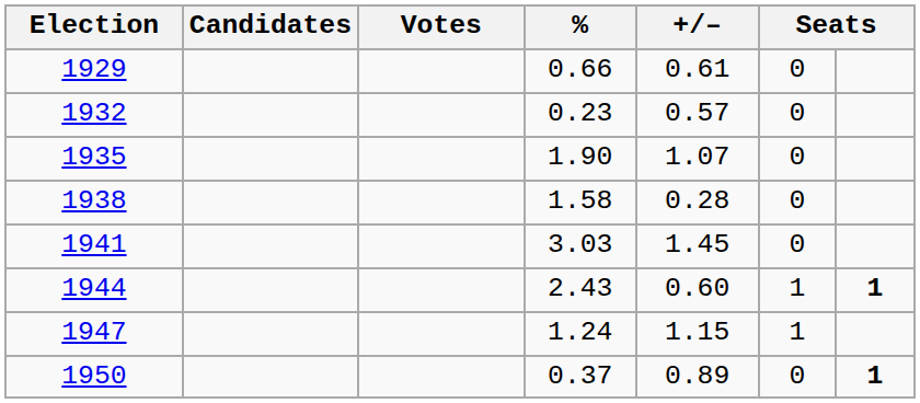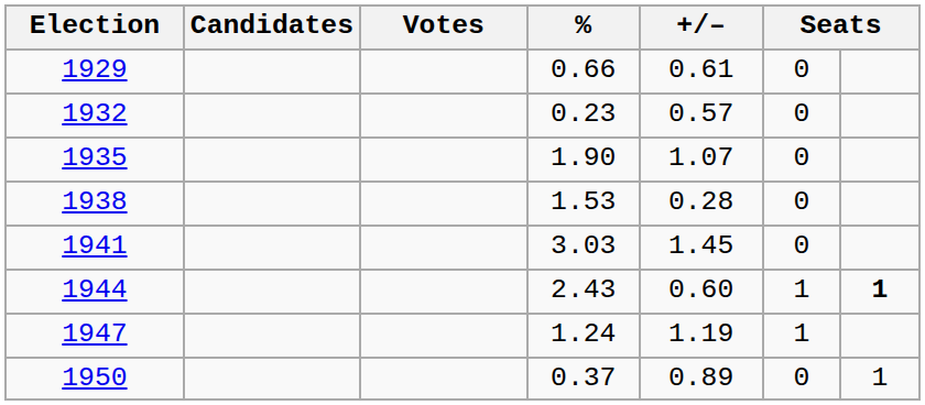 <table class="wikitable" style="font-size:95%; text-align:center;">
 <tr>
 <th width="75">Election</th>
 <th width="70">Candidates</th>
 <th width="70">Votes</th>
 <th width="45">%</th>
 <th width="50">+/–</th>
 <th width="65" colspan=2>Seats</th>
 </tr>
 <tr>
 <td><a href='#'>1929</a></td>
 <td></td>
 <td></td>
 <td>0.66</td>
 <td> 0.61</td>
 <td>0</td>
 <td></td>
 </tr>
 <tr>
 <td><a href='#'>1932</a></td>
 <td></td>
 <td></td>
 <td>0.23</td>
 <td> 0.57</td>
 <td>0</td>
 <td></td>
 </tr>
 <tr>
 <td><a href='#'>1935</a></td>
 <td></td>
 <td></td>
 <td>1.90</td>
 <td> 1.07</td>
 <td>0</td>
 <td></td>
 </tr>
 <tr>
 <td><a href='#'>1938</a></td>
 <td></td>
 <td></td>
-<td>1.58</td>
+<td>1.53</td>
 <td> 0.28</td>
 <td>0</td>
 <td></td>
 </tr>
 <tr>
 <td><a href='#'>1941</a></td>
 <td></td>
 <td></td>
 <td>3.03</td>
 <td> 1.45</td>
 <td>0</td>
 <td></td>
 </tr>
 <tr>
 <td><a href='#'>1944</a></td>
 <td></td>
 <td></td>
 <td>2.43</td>
 <td> 0.60</td>
 <td>1</td>
 <td><strong> 1</strong></td>
 </tr>
 <tr>
 <td><a href='#'>1947</a></td>
 <td></td>
 <td></td>
 <td>1.24</td>
-<td> 1.15</td>
+<td> 1.19</td>
 <td>1</td>
 <td></td>
 </tr>
 <tr>
 <td><a href='#'>1950</a></td>
 <td></td>
 <td></td>
 <td>0.37</td>
 <td> 0.89</td>
 <td>0</td>
-<td><strong> 1</strong></td>
+<td> 1</td>
 </tr>
 </table>
